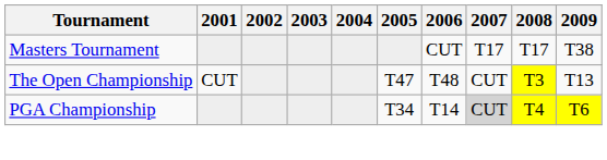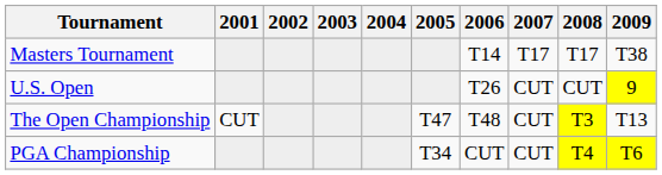 <table class="wikitable" style="font-size:95%;text-align:center;">
 <tr>
 <th>Tournament</th>
 <th>2001</th>
 <th>2002</th>
 <th>2003</th>
 <th>2004</th>
 <th>2005</th>
 <th>2006</th>
 <th>2007</th>
 <th>2008</th>
 <th>2009</th>
 </tr>
 <tr>
 <td align=left><a href='#'>Masters Tournament</a></td>
 <td style="background:#eeeeee;"></td>
 <td style="background:#eeeeee;"></td>
 <td style="background:#eeeeee;"></td>
 <td style="background:#eeeeee;"></td>
 <td style="background:#eeeeee;"></td>
-<td>CUT</td>
+<td>T14</td>
 <td>T17</td>
 <td>T17</td>
 <td>T38</td>
+</tr>
+<tr>
+<td align=left><a href='#'>U.S. Open</a></td>
+<td style="background:#eeeeee;"></td>
+<td style="background:#eeeeee;"></td>
+<td style="background:#eeeeee;"></td>
+<td style="background:#eeeeee;"></td>
+<td style="background:#eeeeee;"></td>
+<td>T26</td>
+<td>CUT</td>
+<td>CUT</td>
+<td style="background:yellow;">9</td>
 </tr>
 <tr>
 <td align=left><a href='#'>The Open Championship</a></td>
 <td>CUT</td>
 <td style="background:#eeeeee;"></td>
 <td style="background:#eeeeee;"></td>
 <td style="background:#eeeeee;"></td>
 <td>T47</td>
 <td>T48</td>
 <td>CUT</td>
 <td style="background:yellow;">T3</td>
 <td>T13</td>
 </tr>
 <tr>
 <td align=left><a href='#'>PGA Championship</a></td>
 <td style="background:#eeeeee;"></td>
 <td style="background:#eeeeee;"></td>
 <td style="background:#eeeeee;"></td>
 <td style="background:#eeeeee;"></td>
 <td>T34</td>
-<td>T14</td>
-<td style="background: lightgrey;">CUT</td>
+<td>CUT</td>
+<td>CUT</td>
 <td style="background:yellow;">T4</td>
 <td style="background:yellow;">T6</td>
 </tr>
 </table>
